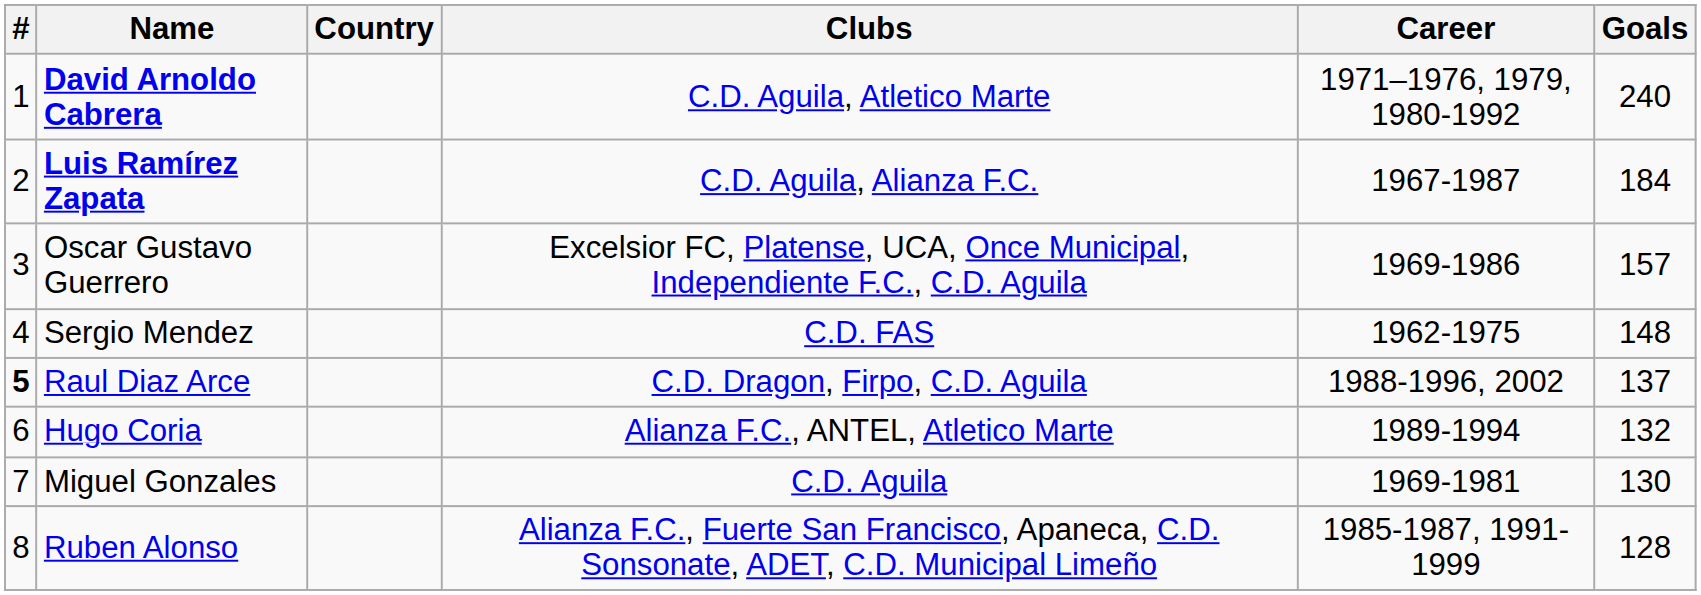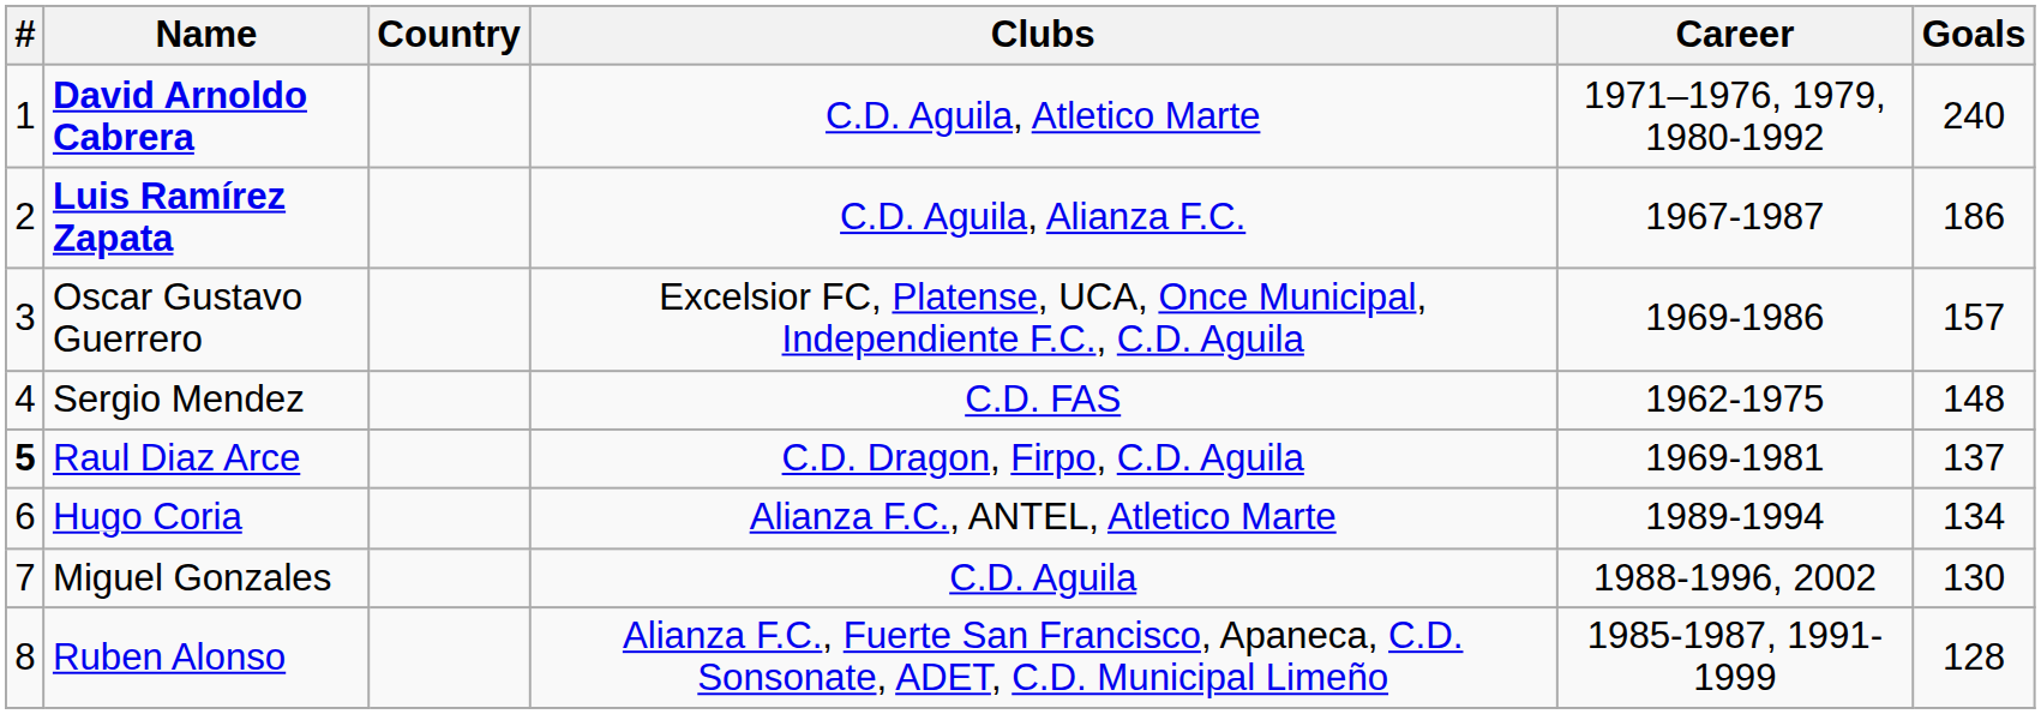 <table class="wikitable" style="text-align:center;">
 <tr>
 <th>#</th>
 <th>Name</th>
 <th>Country</th>
 <th>Clubs</th>
 <th>Career</th>
 <th>Goals</th>
 </tr>
 <tr>
 <td>1</td>
 <td style="text-align:left;"><strong><a href='#'>David Arnoldo Cabrera</a></strong></td>
 <td></td>
 <td><a href='#'>C.D. Aguila</a>, <a href='#'>Atletico Marte</a></td>
 <td>1971–1976, 1979, 1980-1992</td>
 <td>240</td>
 </tr>
 <tr>
 <td>2</td>
 <td align="left"><strong><a href='#'>Luis Ramírez Zapata</a></strong></td>
 <td></td>
 <td><a href='#'>C.D. Aguila</a>, <a href='#'>Alianza F.C.</a></td>
 <td>1967-1987</td>
-<td>184</td>
+<td>186</td>
 </tr>
 <tr>
 <td>3</td>
 <td align="left">Oscar Gustavo Guerrero</td>
 <td></td>
 <td>Excelsior FC, <a href='#'>Platense</a>, UCA, <a href='#'>Once Municipal</a>, <a href='#'>Independiente F.C.</a>, <a href='#'>C.D. Aguila</a></td>
 <td>1969-1986</td>
 <td>157</td>
 </tr>
 <tr>
 <td>4</td>
 <td align="left">Sergio Mendez</td>
 <td></td>
 <td><a href='#'>C.D. FAS</a></td>
 <td>1962-1975</td>
 <td>148</td>
 </tr>
 <tr>
 <td><strong>5</strong></td>
 <td align="left"><a href='#'>Raul Diaz Arce</a></td>
 <td></td>
 <td><a href='#'>C.D. Dragon</a>, <a href='#'>Firpo</a>, <a href='#'>C.D. Aguila</a></td>
-<td>1988-1996, 2002</td>
+<td>1969-1981</td>
 <td>137</td>
 </tr>
 <tr>
 <td>6</td>
 <td align="left"><a href='#'>Hugo Coria</a></td>
 <td></td>
 <td><a href='#'>Alianza F.C.</a>, ANTEL, <a href='#'>Atletico Marte</a></td>
 <td>1989-1994</td>
-<td>132</td>
+<td>134</td>
 </tr>
 <tr>
 <td>7</td>
 <td align="left">Miguel Gonzales</td>
 <td></td>
 <td><a href='#'>C.D. Aguila</a></td>
-<td>1969-1981</td>
+<td>1988-1996, 2002</td>
 <td>130</td>
 </tr>
 <tr>
 <td>8</td>
 <td align="left"><a href='#'>Ruben Alonso</a></td>
 <td></td>
 <td><a href='#'>Alianza F.C.</a>, <a href='#'>Fuerte San Francisco</a>, Apaneca, <a href='#'>C.D. Sonsonate</a>, <a href='#'>ADET</a>, <a href='#'>C.D. Municipal Limeño</a></td>
 <td>1985-1987, 1991-1999</td>
 <td>128</td>
 </tr>
 </table>
